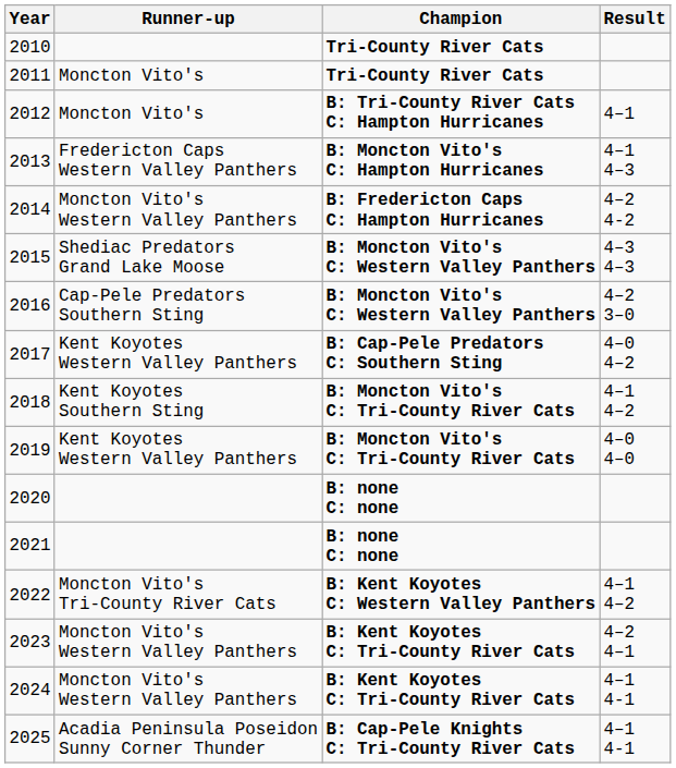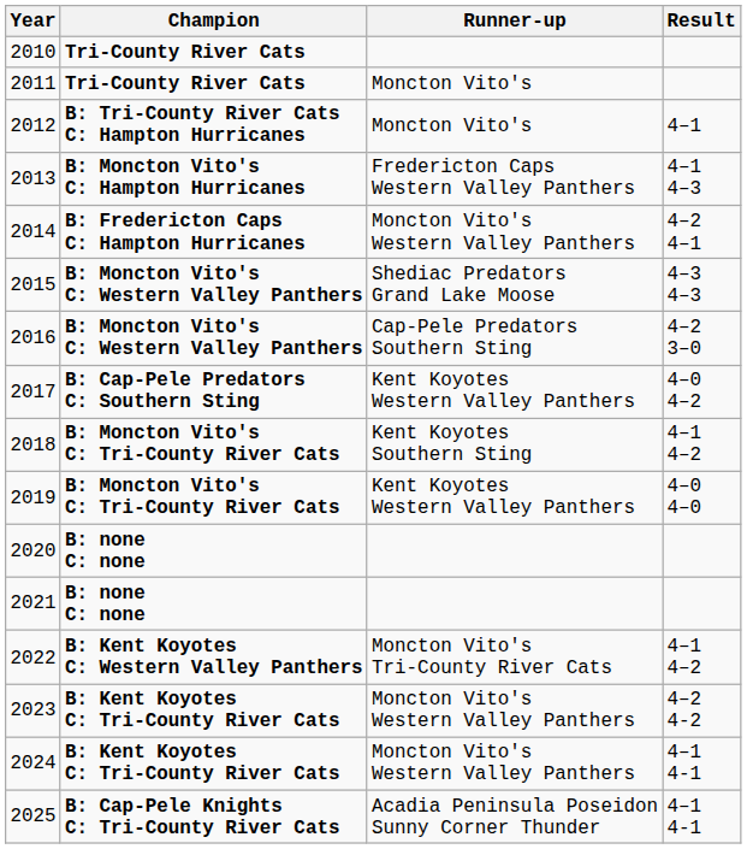 <table class="wikitable">
 <tr>
 <th>Year</th>
+<th>Champion</th>
 <th>Runner-up</th>
-<th>Champion</th>
 <th>Result</th>
 </tr>
 <tr>
 <td>2010</td>
+<td><strong>Tri-County River Cats</strong></td>
 <td></td>
-<td><strong>Tri-County River Cats</strong></td>
 <td></td>
 </tr>
 <tr>
 <td>2011</td>
+<td><strong>Tri-County River Cats</strong></td>
 <td>Moncton Vito's</td>
-<td><strong>Tri-County River Cats</strong></td>
 <td></td>
 </tr>
 <tr>
 <td>2012</td>
+<td><strong>B: Tri-County River Cats</strong><br><strong>C: Hampton Hurricanes</strong></td>
 <td>Moncton Vito's</td>
-<td><strong>B: Tri-County River Cats</strong><br><strong>C: Hampton Hurricanes</strong></td>
 <td>4–1</td>
 </tr>
 <tr>
 <td>2013</td>
+<td><strong>B: Moncton Vito's</strong><br><strong>C: Hampton Hurricanes</strong></td>
 <td>Fredericton Caps<br>Western Valley Panthers</td>
-<td><strong>B: Moncton Vito's</strong><br><strong>C: Hampton Hurricanes</strong></td>
 <td>4–1<br>4–3</td>
 </tr>
 <tr>
 <td>2014</td>
+<td><strong>B: Fredericton Caps</strong><br><strong>C: Hampton Hurricanes</strong></td>
 <td>Moncton Vito's<br>Western Valley Panthers</td>
-<td><strong>B: Fredericton Caps</strong><br><strong>C: Hampton Hurricanes</strong></td>
-<td>4–2<br>4-2</td>
+<td>4–2<br>4–1</td>
 </tr>
 <tr>
 <td>2015</td>
+<td><strong>B: Moncton Vito's</strong><br><strong>C: Western Valley Panthers</strong></td>
 <td>Shediac Predators<br>Grand Lake Moose</td>
-<td><strong>B: Moncton Vito's</strong><br><strong>C: Western Valley Panthers</strong></td>
 <td>4–3<br>4–3</td>
 </tr>
 <tr>
 <td>2016</td>
+<td><strong>B: Moncton Vito's</strong><br><strong>C: Western Valley Panthers</strong></td>
 <td>Cap-Pele Predators<br>Southern Sting</td>
-<td><strong>B: Moncton Vito's</strong><br><strong>C: Western Valley Panthers</strong></td>
 <td>4–2<br>3–0</td>
 </tr>
 <tr>
 <td>2017</td>
+<td><strong>B: Cap-Pele Predators</strong><br><strong>C: Southern Sting</strong></td>
 <td>Kent Koyotes<br>Western Valley Panthers</td>
-<td><strong>B: Cap-Pele Predators</strong><br><strong>C: Southern Sting</strong></td>
 <td>4–0<br>4–2</td>
 </tr>
 <tr>
 <td>2018</td>
+<td><strong>B: Moncton Vito's</strong><br><strong>C: Tri-County River Cats</strong></td>
 <td>Kent Koyotes<br>Southern Sting</td>
-<td><strong>B: Moncton Vito's</strong><br><strong>C: Tri-County River Cats</strong></td>
 <td>4–1<br>4–2</td>
 </tr>
 <tr>
 <td>2019</td>
+<td><strong>B: Moncton Vito's</strong><br><strong>C: Tri-County River Cats</strong></td>
 <td>Kent Koyotes<br>Western Valley Panthers</td>
-<td><strong>B: Moncton Vito's</strong><br><strong>C: Tri-County River Cats</strong></td>
 <td>4–0<br>4–0</td>
 </tr>
 <tr>
 <td>2020</td>
+<td><strong>B: none</strong><br><strong>C: none</strong></td>
 <td></td>
-<td><strong>B: none</strong><br><strong>C: none</strong></td>
 <td></td>
 </tr>
 <tr>
 <td>2021</td>
+<td><strong>B: none</strong><br><strong>C: none</strong></td>
 <td></td>
-<td><strong>B: none</strong><br><strong>C: none</strong></td>
 <td></td>
 </tr>
 <tr>
 <td>2022</td>
+<td><strong>B: Kent Koyotes</strong><br><strong>C: Western Valley Panthers</strong></td>
 <td>Moncton Vito's<br>Tri-County River Cats</td>
-<td><strong>B: Kent Koyotes</strong><br><strong>C: Western Valley Panthers</strong></td>
 <td>4–1<br>4–2</td>
 </tr>
 <tr>
 <td>2023</td>
+<td><strong>B: Kent Koyotes</strong><br><strong>C: Tri-County River Cats</strong></td>
 <td>Moncton Vito's<br>Western Valley Panthers</td>
-<td><strong>B: Kent Koyotes</strong><br><strong>C: Tri-County River Cats</strong></td>
-<td>4–2<br>4–1</td>
+<td>4–2<br>4-2</td>
 </tr>
 <tr>
 <td>2024</td>
+<td><strong>B: Kent Koyotes</strong><br><strong>C: Tri-County River Cats</strong></td>
 <td>Moncton Vito's<br>Western Valley Panthers</td>
-<td><strong>B: Kent Koyotes</strong><br><strong>C: Tri-County River Cats</strong></td>
 <td>4–1<br>4-1</td>
 </tr>
 <tr>
 <td>2025</td>
+<td><strong>B: Cap-Pele Knights</strong><br><strong>C: Tri-County River Cats</strong></td>
 <td>Acadia Peninsula Poseidon<br>Sunny Corner Thunder</td>
-<td><strong>B: Cap-Pele Knights</strong><br><strong>C: Tri-County River Cats</strong></td>
 <td>4–1<br>4-1</td>
 </tr>
 </table>
